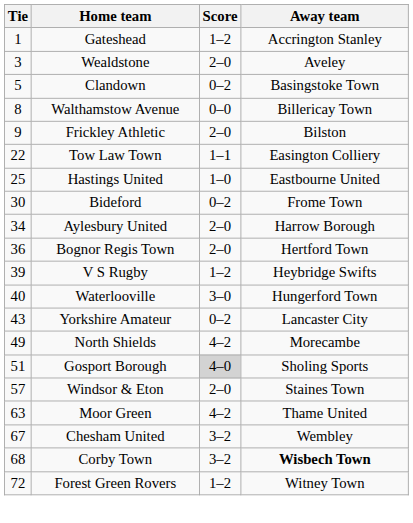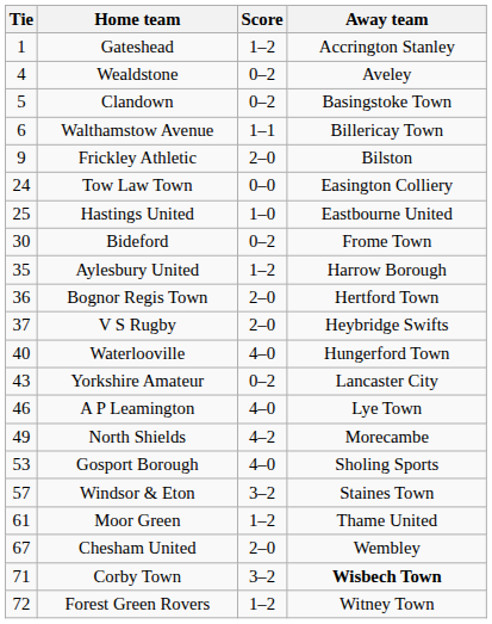 <table class="wikitable" style="text-align:center;">
 <tr>
 <th width=20>Tie</th>
 <th width=175>Home team</th>
 <th width=20>Score</th>
 <th width=175>Away team</th>
 </tr>
 <tr>
 <td>1</td>
 <td>Gateshead</td>
 <td>1–2</td>
 <td>Accrington Stanley</td>
 </tr>
 <tr>
-<td>3</td>
+<td>4</td>
 <td>Wealdstone</td>
-<td>2–0</td>
+<td>0–2</td>
 <td>Aveley</td>
 </tr>
 <tr>
 <td>5</td>
 <td>Clandown</td>
 <td>0–2</td>
 <td>Basingstoke Town</td>
 </tr>
 <tr>
-<td>8</td>
+<td>6</td>
 <td>Walthamstow Avenue</td>
-<td>0–0</td>
+<td>1–1</td>
 <td>Billericay Town</td>
 </tr>
 <tr>
 <td>9</td>
 <td>Frickley Athletic</td>
 <td>2–0</td>
 <td>Bilston</td>
 </tr>
 <tr>
-<td>22</td>
+<td>24</td>
 <td>Tow Law Town</td>
-<td>1–1</td>
+<td>0–0</td>
 <td>Easington Colliery</td>
 </tr>
 <tr>
 <td>25</td>
 <td>Hastings United</td>
 <td>1–0</td>
 <td>Eastbourne United</td>
 </tr>
 <tr>
 <td>30</td>
 <td>Bideford</td>
 <td>0–2</td>
 <td>Frome Town</td>
 </tr>
 <tr>
-<td>34</td>
+<td>35</td>
 <td>Aylesbury United</td>
-<td>2–0</td>
+<td>1–2</td>
 <td>Harrow Borough</td>
 </tr>
 <tr>
 <td>36</td>
 <td>Bognor Regis Town</td>
 <td>2–0</td>
 <td>Hertford Town</td>
 </tr>
 <tr>
-<td>39</td>
+<td>37</td>
 <td>V S Rugby</td>
-<td>1–2</td>
+<td>2–0</td>
 <td>Heybridge Swifts</td>
 </tr>
 <tr>
 <td>40</td>
 <td>Waterlooville</td>
-<td>3–0</td>
+<td>4–0</td>
 <td>Hungerford Town</td>
 </tr>
 <tr>
 <td>43</td>
 <td>Yorkshire Amateur</td>
 <td>0–2</td>
 <td>Lancaster City</td>
 </tr>
 <tr>
+<td>46</td>
+<td>A P Leamington</td>
+<td>4–0</td>
+<td>Lye Town</td>
+</tr>
+<tr>
 <td>49</td>
 <td>North Shields</td>
 <td>4–2</td>
 <td>Morecambe</td>
 </tr>
 <tr>
-<td>51</td>
+<td>53</td>
 <td>Gosport Borough</td>
-<td style="background: lightgrey;">4–0</td>
+<td>4–0</td>
 <td>Sholing Sports</td>
 </tr>
 <tr>
 <td>57</td>
 <td>Windsor & Eton</td>
-<td>2–0</td>
+<td>3–2</td>
 <td>Staines Town</td>
 </tr>
 <tr>
-<td>63</td>
+<td>61</td>
 <td>Moor Green</td>
-<td>4–2</td>
+<td>1–2</td>
 <td>Thame United</td>
 </tr>
 <tr>
 <td>67</td>
 <td>Chesham United</td>
-<td>3–2</td>
+<td>2–0</td>
 <td>Wembley</td>
 </tr>
 <tr>
-<td>68</td>
+<td>71</td>
 <td>Corby Town</td>
 <td>3–2</td>
 <td><strong>Wisbech Town</strong></td>
 </tr>
 <tr>
 <td>72</td>
 <td>Forest Green Rovers</td>
 <td>1–2</td>
 <td>Witney Town</td>
 </tr>
 </table>
